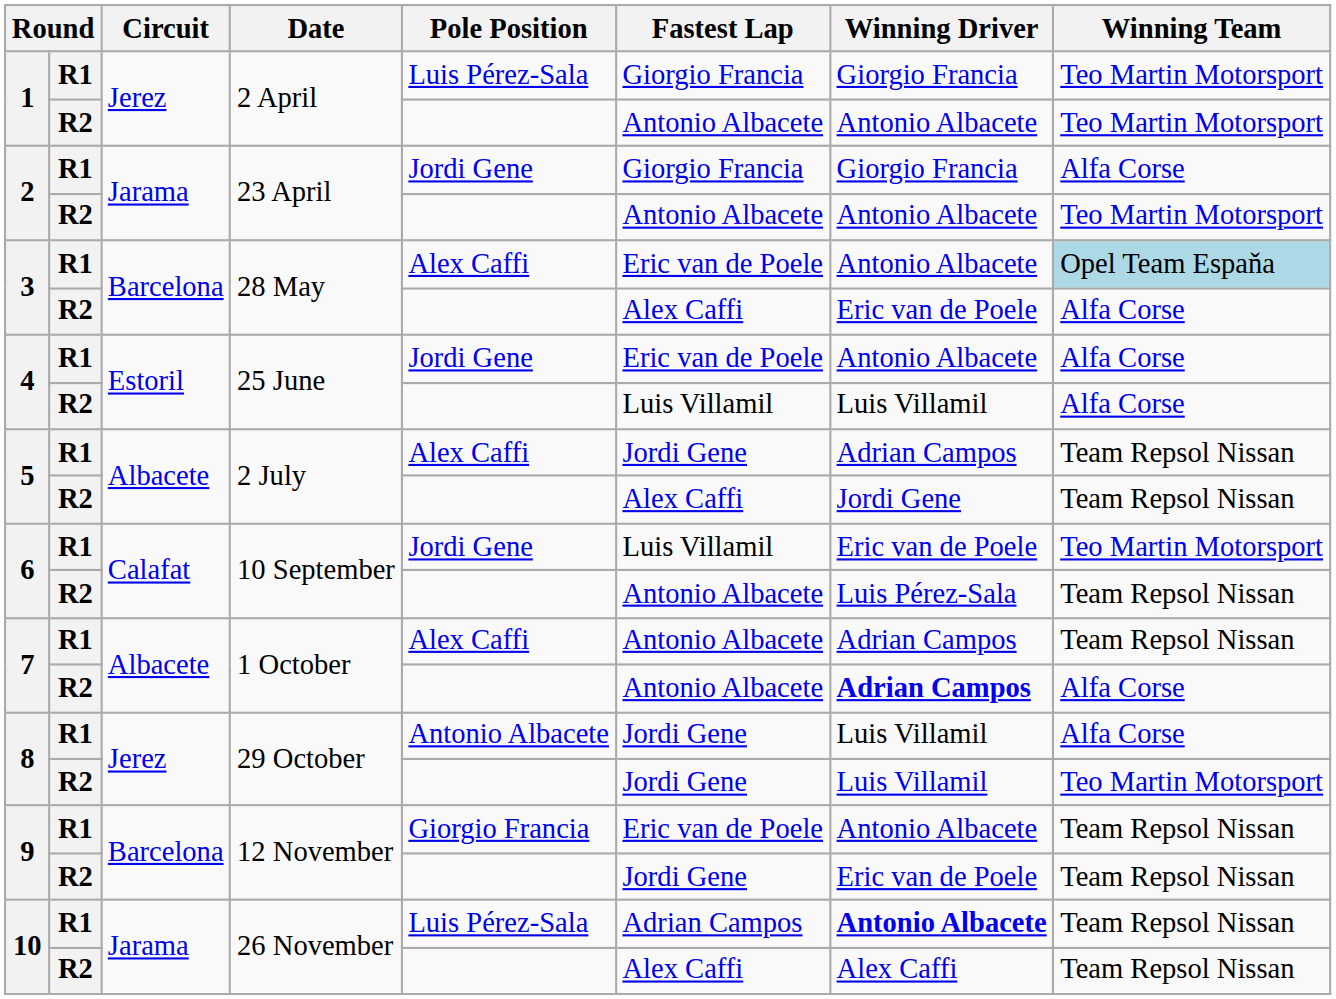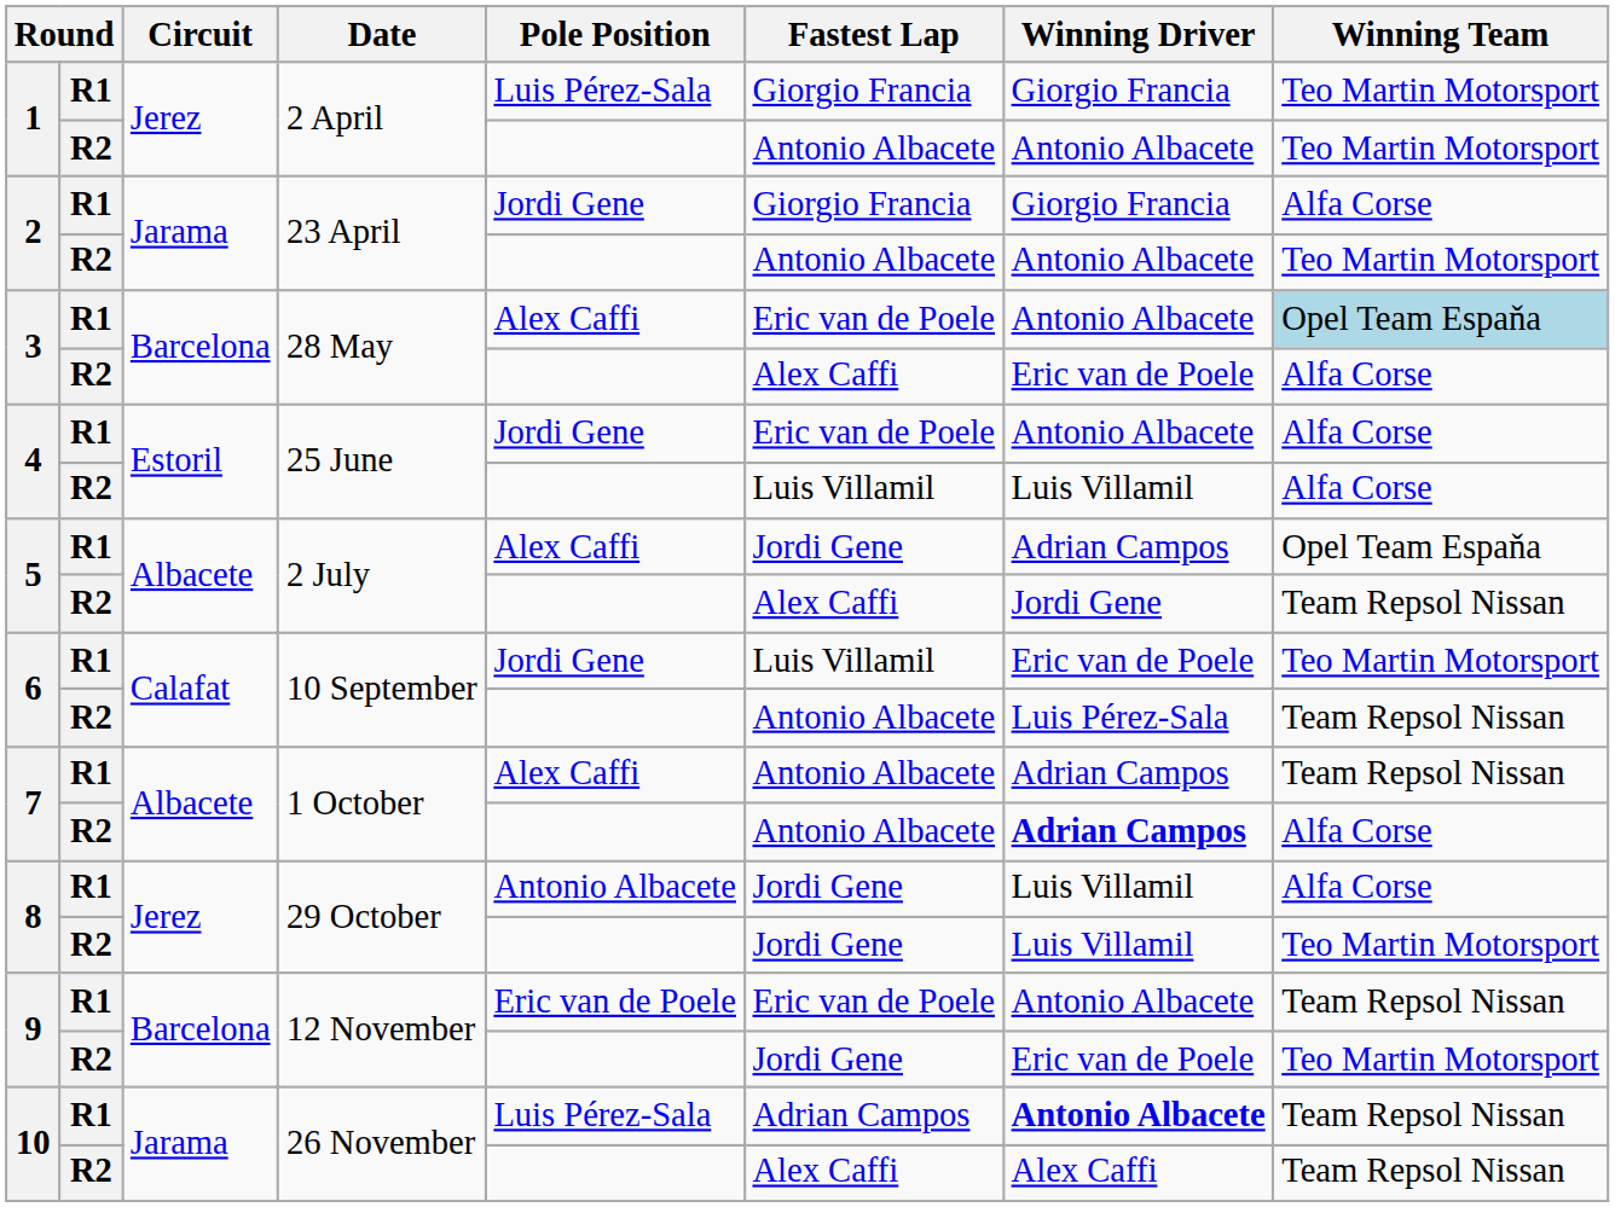 <table class="wikitable" style="font-size: 85%">
 <tr>
 <th colspan=2>Round</th>
 <th>Circuit</th>
 <th>Date</th>
 <th>Pole Position</th>
 <th>Fastest Lap</th>
 <th>Winning Driver</th>
 <th>Winning Team</th>
 </tr>
 <tr>
 <th rowspan=2>1</th>
 <th>R1</th>
 <td rowspan=2> <a href='#'>Jerez</a></td>
 <td rowspan=2>2 April</td>
 <td> <a href='#'>Luis Pérez-Sala</a></td>
 <td> <a href='#'>Giorgio Francia</a></td>
 <td> <a href='#'>Giorgio Francia</a></td>
 <td> <a href='#'>Teo Martin Motorsport</a></td>
 </tr>
 <tr>
 <th>R2</th>
 <td></td>
 <td> <a href='#'>Antonio Albacete</a></td>
 <td> <a href='#'>Antonio Albacete</a></td>
 <td> <a href='#'>Teo Martin Motorsport</a></td>
 </tr>
 <tr>
 <th rowspan=2>2</th>
 <th>R1</th>
 <td rowspan=2> <a href='#'>Jarama</a></td>
 <td rowspan=2>23 April</td>
 <td> <a href='#'>Jordi Gene</a></td>
 <td> <a href='#'>Giorgio Francia</a></td>
 <td> <a href='#'>Giorgio Francia</a></td>
 <td> <a href='#'>Alfa Corse</a></td>
 </tr>
 <tr>
 <th>R2</th>
 <td></td>
 <td> <a href='#'>Antonio Albacete</a></td>
 <td> <a href='#'>Antonio Albacete</a></td>
 <td> <a href='#'>Teo Martin Motorsport</a></td>
 </tr>
 <tr>
 <th rowspan=2>3</th>
 <th>R1</th>
 <td rowspan=2> <a href='#'>Barcelona</a></td>
 <td rowspan=2>28 May</td>
 <td> <a href='#'>Alex Caffi</a></td>
 <td> <a href='#'>Eric van de Poele</a></td>
 <td> <a href='#'>Antonio Albacete</a></td>
 <td style="background: lightblue;"> Opel Team Espaňa</td>
 </tr>
 <tr>
 <th>R2</th>
 <td></td>
 <td> <a href='#'>Alex Caffi</a></td>
 <td> <a href='#'>Eric van de Poele</a></td>
 <td> <a href='#'>Alfa Corse</a></td>
 </tr>
 <tr>
 <th rowspan=2>4</th>
 <th>R1</th>
 <td rowspan=2> <a href='#'>Estoril</a></td>
 <td rowspan=2>25 June</td>
 <td> <a href='#'>Jordi Gene</a></td>
 <td> <a href='#'>Eric van de Poele</a></td>
 <td> <a href='#'>Antonio Albacete</a></td>
 <td> <a href='#'>Alfa Corse</a></td>
 </tr>
 <tr>
 <th>R2</th>
 <td></td>
 <td> Luis Villamil</td>
 <td> Luis Villamil</td>
 <td> <a href='#'>Alfa Corse</a></td>
 </tr>
 <tr>
 <th rowspan=2>5</th>
 <th>R1</th>
 <td rowspan=2> <a href='#'>Albacete</a></td>
 <td rowspan=2>2 July</td>
 <td> <a href='#'>Alex Caffi</a></td>
 <td> <a href='#'>Jordi Gene</a></td>
 <td> <a href='#'>Adrian Campos</a></td>
-<td> Team Repsol Nissan</td>
+<td> Opel Team Espaňa</td>
 </tr>
 <tr>
 <th>R2</th>
 <td></td>
 <td> <a href='#'>Alex Caffi</a></td>
 <td> <a href='#'>Jordi Gene</a></td>
 <td> Team Repsol Nissan</td>
 </tr>
 <tr>
 <th rowspan=2>6</th>
 <th>R1</th>
 <td rowspan=2> <a href='#'>Calafat</a></td>
 <td rowspan=2>10 September</td>
 <td> <a href='#'>Jordi Gene</a></td>
 <td> Luis Villamil</td>
 <td> <a href='#'>Eric van de Poele</a></td>
 <td> <a href='#'>Teo Martin Motorsport</a></td>
 </tr>
 <tr>
 <th>R2</th>
 <td></td>
 <td> <a href='#'>Antonio Albacete</a></td>
 <td> <a href='#'>Luis Pérez-Sala</a></td>
 <td> Team Repsol Nissan</td>
 </tr>
 <tr>
 <th rowspan=2>7</th>
 <th>R1</th>
 <td rowspan=2> <a href='#'>Albacete</a></td>
 <td rowspan=2>1 October</td>
 <td> <a href='#'>Alex Caffi</a></td>
 <td> <a href='#'>Antonio Albacete</a></td>
 <td> <a href='#'>Adrian Campos</a></td>
 <td> Team Repsol Nissan</td>
 </tr>
 <tr>
 <th>R2</th>
 <td></td>
 <td> <a href='#'>Antonio Albacete</a></td>
 <td><strong> <a href='#'>Adrian Campos</a></strong></td>
 <td> <a href='#'>Alfa Corse</a></td>
 </tr>
 <tr>
 <th rowspan=2>8</th>
 <th>R1</th>
 <td rowspan=2> <a href='#'>Jerez</a></td>
 <td rowspan=2>29 October</td>
 <td> <a href='#'>Antonio Albacete</a></td>
 <td> <a href='#'>Jordi Gene</a></td>
 <td> Luis Villamil</td>
 <td> <a href='#'>Alfa Corse</a></td>
 </tr>
 <tr>
 <th>R2</th>
 <td></td>
 <td> <a href='#'>Jordi Gene</a></td>
 <td> <a href='#'>Luis Villamil</a></td>
 <td> <a href='#'>Teo Martin Motorsport</a></td>
 </tr>
 <tr>
 <th rowspan=2>9</th>
 <th>R1</th>
 <td rowspan=2> <a href='#'>Barcelona</a></td>
 <td rowspan=2>12 November</td>
-<td> <a href='#'>Giorgio Francia</a></td>
+<td> <a href='#'>Eric van de Poele</a></td>
 <td> <a href='#'>Eric van de Poele</a></td>
 <td> <a href='#'>Antonio Albacete</a></td>
 <td> Team Repsol Nissan</td>
 </tr>
 <tr>
 <th>R2</th>
 <td></td>
 <td> <a href='#'>Jordi Gene</a></td>
 <td> <a href='#'>Eric van de Poele</a></td>
-<td> Team Repsol Nissan</td>
+<td> <a href='#'>Teo Martin Motorsport</a></td>
 </tr>
 <tr>
 <th rowspan=2>10</th>
 <th>R1</th>
 <td rowspan=2> <a href='#'>Jarama</a></td>
 <td rowspan=2>26 November</td>
 <td> <a href='#'>Luis Pérez-Sala</a></td>
 <td> <a href='#'>Adrian Campos</a></td>
 <td><strong> <a href='#'>Antonio Albacete</a></strong></td>
 <td> Team Repsol Nissan</td>
 </tr>
 <tr>
 <th>R2</th>
 <td></td>
 <td> <a href='#'>Alex Caffi</a></td>
 <td> <a href='#'>Alex Caffi</a></td>
 <td> Team Repsol Nissan</td>
 </tr>
 <tr>
 </tr>
 </table>
